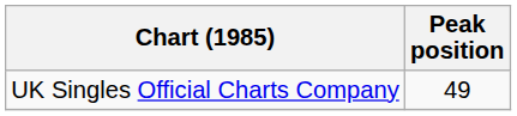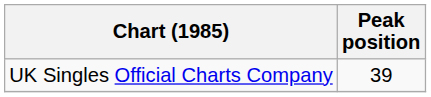 <table class="wikitable sortable">
 <tr>
 <th>Chart (1985)</th>
 <th align="center">Peak<br>position</th>
 </tr>
 <tr 2>
 <td>UK Singles <a href='#'>Official Charts Company</a></td>
-<td align="center">49</td>
+<td align="center">39</td>
 </tr>
 <tr>
 </tr>
 </table>
